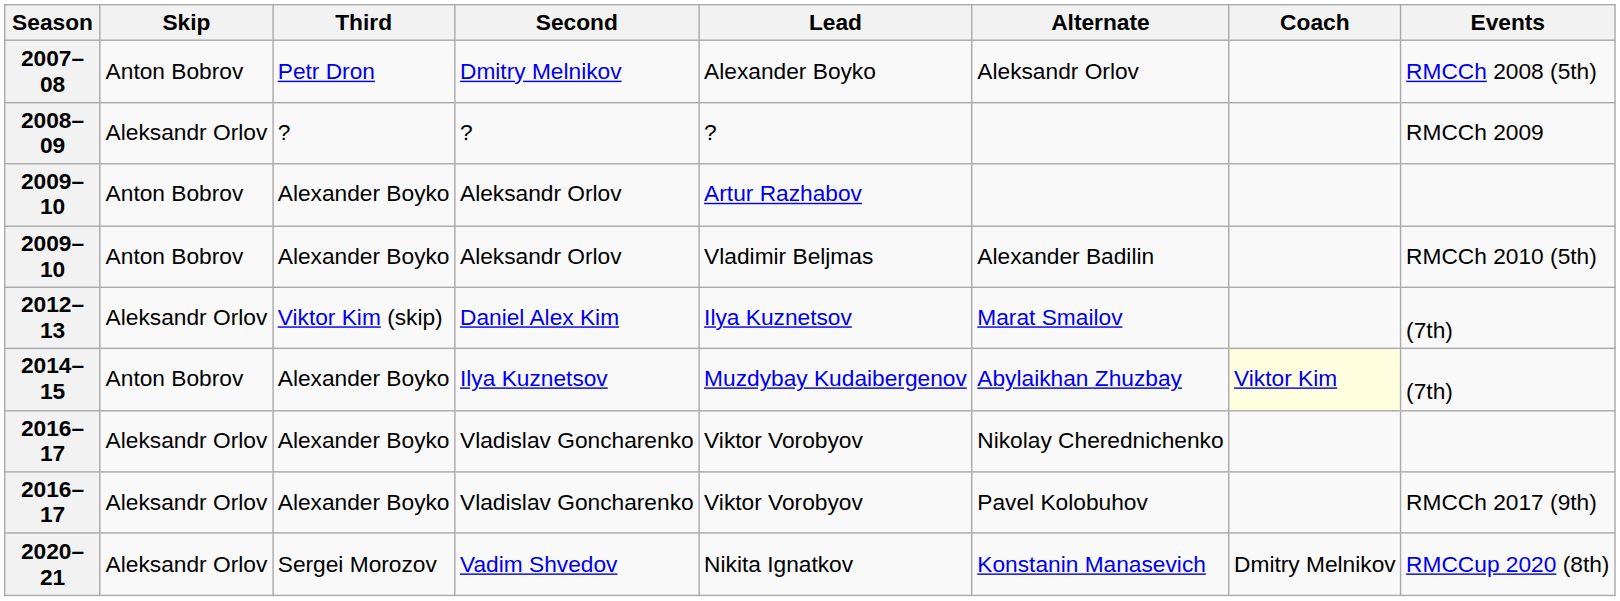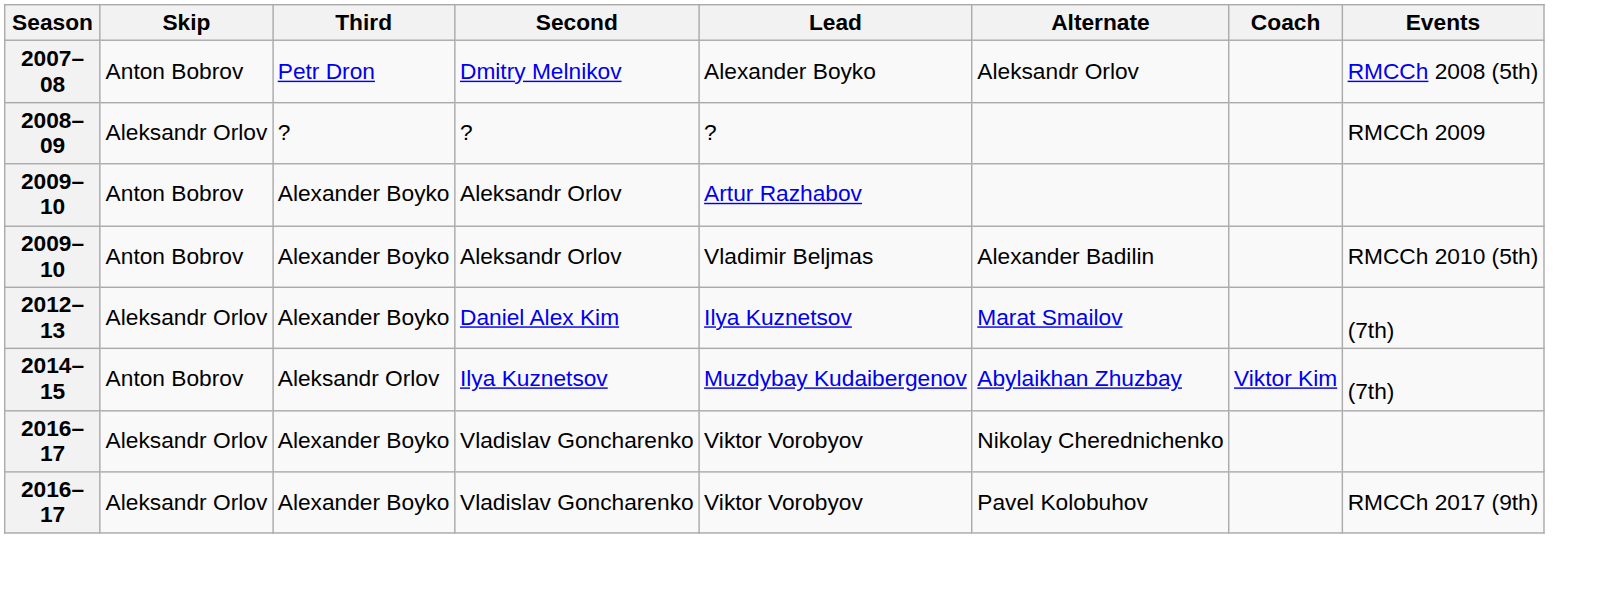 <table class="wikitable">
 <tr>
 <th scope="col" width=60>Season</th>
 <th scope="col">Skip</th>
 <th scope="col">Third</th>
 <th scope="col">Second</th>
 <th scope="col">Lead</th>
 <th scope="col">Alternate</th>
 <th scope="col">Coach</th>
 <th scope="col">Events</th>
 </tr>
 <tr>
 <th scope="row">2007–08</th>
 <td>Anton Bobrov</td>
 <td><a href='#'>Petr Dron</a></td>
 <td><a href='#'>Dmitry Melnikov</a></td>
 <td>Alexander Boyko</td>
 <td>Aleksandr Orlov</td>
 <td></td>
 <td><a href='#'>RMCCh</a> 2008 (5th)</td>
 </tr>
 <tr>
 <th scope="row">2008–09</th>
 <td>Aleksandr Orlov</td>
 <td>?</td>
 <td>?</td>
 <td>?</td>
 <td></td>
 <td></td>
 <td>RMCCh 2009 </td>
 </tr>
 <tr>
 <th scope="row">2009–10</th>
 <td>Anton Bobrov</td>
 <td>Alexander Boyko</td>
 <td>Aleksandr Orlov</td>
 <td><a href='#'>Artur Razhabov</a></td>
 <td></td>
 <td></td>
 <td></td>
 </tr>
 <tr>
 <th scope="row">2009–10</th>
 <td>Anton Bobrov</td>
 <td>Alexander Boyko</td>
 <td>Aleksandr Orlov</td>
 <td>Vladimir Beljmas</td>
 <td>Alexander Badilin</td>
 <td></td>
 <td>RMCCh 2010 (5th)</td>
 </tr>
 <tr>
 <th scope="row">2012–13</th>
 <td>Aleksandr Orlov</td>
-<td><a href='#'>Viktor Kim</a> (skip)</td>
+<td>Alexander Boyko</td>
 <td><a href='#'>Daniel Alex Kim</a></td>
 <td><a href='#'>Ilya Kuznetsov</a></td>
 <td><a href='#'>Marat Smailov</a></td>
 <td></td>
 <td><br> (7th)</td>
 </tr>
 <tr>
 <th scope="row">2014–15</th>
 <td>Anton Bobrov</td>
-<td>Alexander Boyko</td>
+<td>Aleksandr Orlov</td>
 <td><a href='#'>Ilya Kuznetsov</a></td>
 <td><a href='#'>Muzdybay Kudaibergenov</a></td>
 <td><a href='#'>Abylaikhan Zhuzbay</a></td>
-<td style="background: lightyellow;"><a href='#'>Viktor Kim</a></td>
+<td><a href='#'>Viktor Kim</a></td>
 <td><br> (7th)</td>
 </tr>
 <tr>
 <th scope="row">2016–17</th>
 <td>Aleksandr Orlov</td>
 <td>Alexander Boyko</td>
 <td>Vladislav Goncharenko</td>
 <td>Viktor Vorobyov</td>
 <td>Nikolay Cherednichenko</td>
 <td></td>
 <td></td>
 </tr>
 <tr>
 <th scope="row">2016–17</th>
 <td>Aleksandr Orlov</td>
 <td>Alexander Boyko</td>
 <td>Vladislav Goncharenko</td>
 <td>Viktor Vorobyov</td>
 <td>Pavel Kolobuhov</td>
 <td></td>
 <td>RMCCh 2017 (9th)</td>
 </tr>
-<tr>
-<th scope="row">2020–21</th>
-<td>Aleksandr Orlov</td>
-<td>Sergei Morozov</td>
-<td><a href='#'>Vadim Shvedov</a></td>
-<td>Nikita Ignatkov</td>
-<td><a href='#'>Konstanin Manasevich</a></td>
-<td>Dmitry Melnikov</td>
-<td><a href='#'>RMCCup 2020</a> (8th)</td>
-</tr>
 </table>
